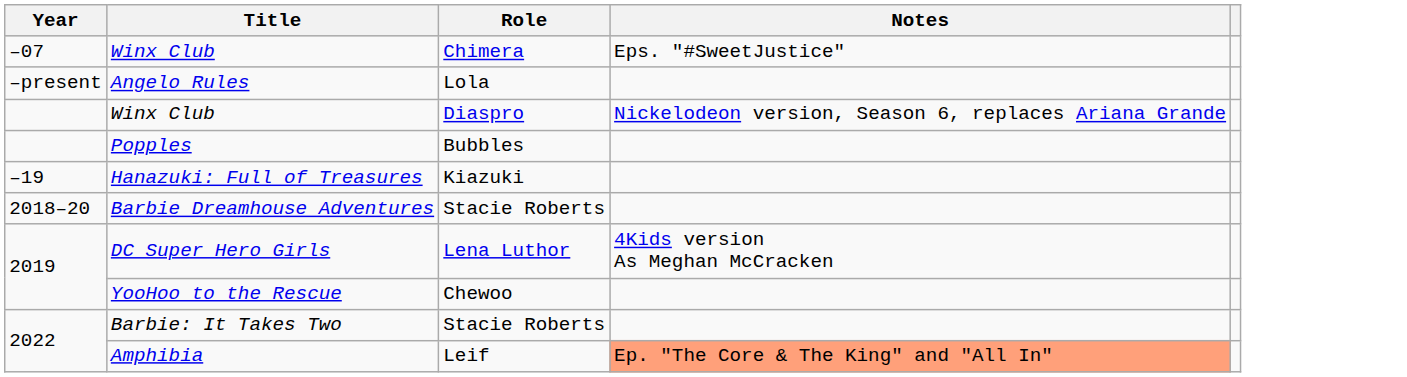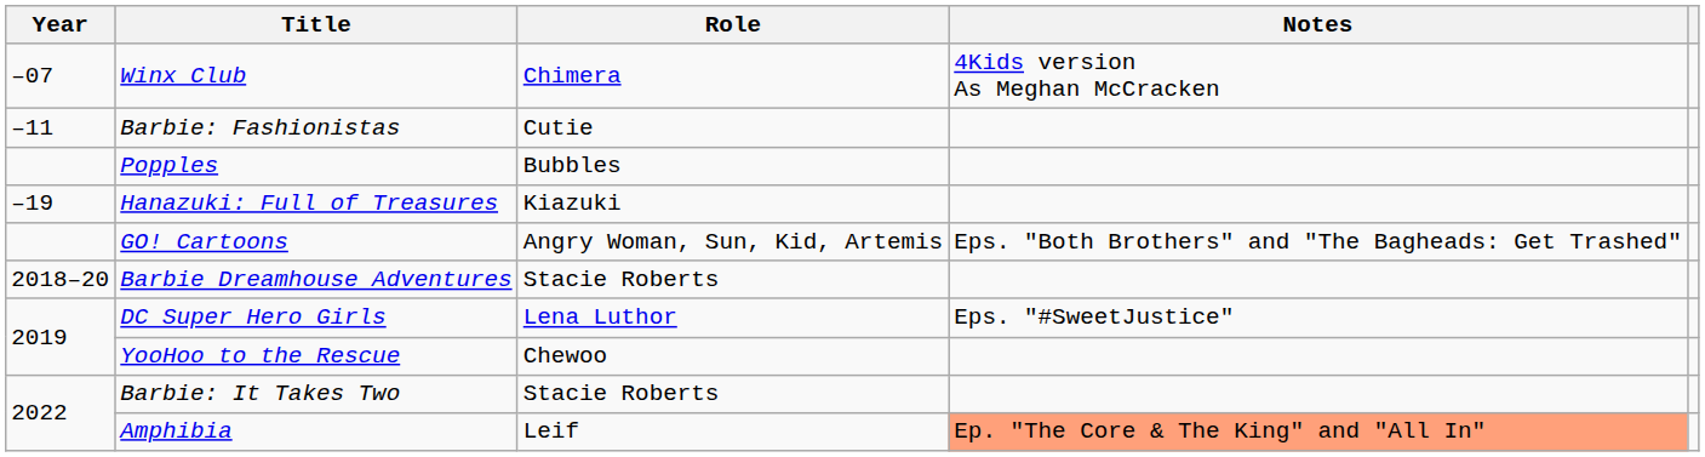 <table class="wikitable sortable plainrowheaders">
 <tr>
 <th>Year</th>
 <th>Title</th>
 <th>Role</th>
 <th class="unsortable">Notes</th>
 <th class="unsortable"></th>
 </tr>
 <tr>
 <td>–07</td>
 <td><em><a href='#'>Winx Club</a></em></td>
 <td><a href='#'>Chimera</a></td>
-<td>Eps. "#SweetJustice"</td>
+<td><a href='#'>4Kids</a> version<br>As Meghan McCracken</td>
 <td></td>
 </tr>
 <tr>
-<td>–present</td>
-<td><em><a href='#'>Angelo Rules</a></em></td>
-<td>Lola</td>
+<td>–11</td>
+<td><em>Barbie: Fashionistas</em></td>
+<td>Cutie</td>
 <td></td>
-<td></td>
-</tr>
-<tr>
-<td></td>
-<td><em>Winx Club</em></td>
-<td><a href='#'>Diaspro</a></td>
-<td><a href='#'>Nickelodeon</a> version, Season 6, replaces <a href='#'>Ariana Grande</a></td>
 <td></td>
 </tr>
 <tr>
 <td></td>
 <td><em><a href='#'>Popples</a></em></td>
 <td>Bubbles</td>
 <td></td>
 <td></td>
 </tr>
 <tr>
 <td>–19</td>
 <td><em><a href='#'>Hanazuki: Full of Treasures</a></em></td>
 <td>Kiazuki</td>
 <td></td>
 <td></td>
 </tr>
 <tr>
+<td></td>
+<td><em><a href='#'>GO! Cartoons</a></em></td>
+<td>Angry Woman, Sun, Kid, Artemis</td>
+<td>Eps. "Both Brothers" and "The Bagheads: Get Trashed"</td>
+<td></td>
+</tr>
+<tr>
 <td>2018–20</td>
 <td><em><a href='#'>Barbie Dreamhouse Adventures</a></em></td>
 <td>Stacie Roberts</td>
 <td></td>
 <td></td>
 </tr>
 <tr>
 <td rowspan="2">2019</td>
 <td><em><a href='#'>DC Super Hero Girls</a></em></td>
 <td><a href='#'>Lena Luthor</a></td>
-<td><a href='#'>4Kids</a> version<br>As Meghan McCracken</td>
+<td>Eps. "#SweetJustice"</td>
 <td></td>
 </tr>
 <tr>
 <td><em><a href='#'>YooHoo to the Rescue</a></em></td>
 <td>Chewoo</td>
 <td></td>
 <td></td>
 </tr>
 <tr>
 <td rowspan="2">2022</td>
 <td><em>Barbie: It Takes Two</em></td>
 <td>Stacie Roberts</td>
 <td></td>
 <td></td>
 </tr>
 <tr>
 <td><em><a href='#'>Amphibia</a></em></td>
 <td>Leif</td>
 <td style="background: lightsalmon;">Ep. "The Core & The King" and "All In"</td>
 <td></td>
 </tr>
 </table>
